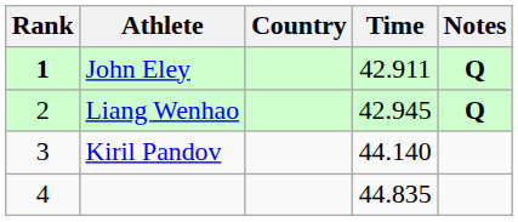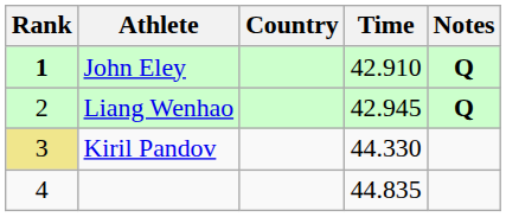 <table class="wikitable sortable" style="text-align:center">
 <tr>
 <th>Rank</th>
 <th>Athlete</th>
 <th>Country</th>
 <th>Time</th>
 <th>Notes</th>
 </tr>
 <tr bgcolor="#ccffcc">
 <td><strong>1</strong></td>
 <td align=left><a href='#'>John Eley</a></td>
 <td align=left></td>
-<td>42.911</td>
+<td>42.910</td>
 <td><strong>Q</strong></td>
 </tr>
 <tr bgcolor="#ccffcc">
 <td>2</td>
 <td align=left><a href='#'>Liang Wenhao</a></td>
 <td align=left></td>
 <td>42.945</td>
 <td><strong>Q</strong></td>
 </tr>
 <tr>
-<td>3</td>
+<td style="background: khaki;">3</td>
 <td align=left><a href='#'>Kiril Pandov</a></td>
 <td align=left></td>
-<td>44.140</td>
+<td>44.330</td>
 <td></td>
 </tr>
 <tr>
 <td>4</td>
 <td align=left></td>
 <td align=left></td>
 <td>44.835</td>
 <td></td>
 </tr>
 </table>
